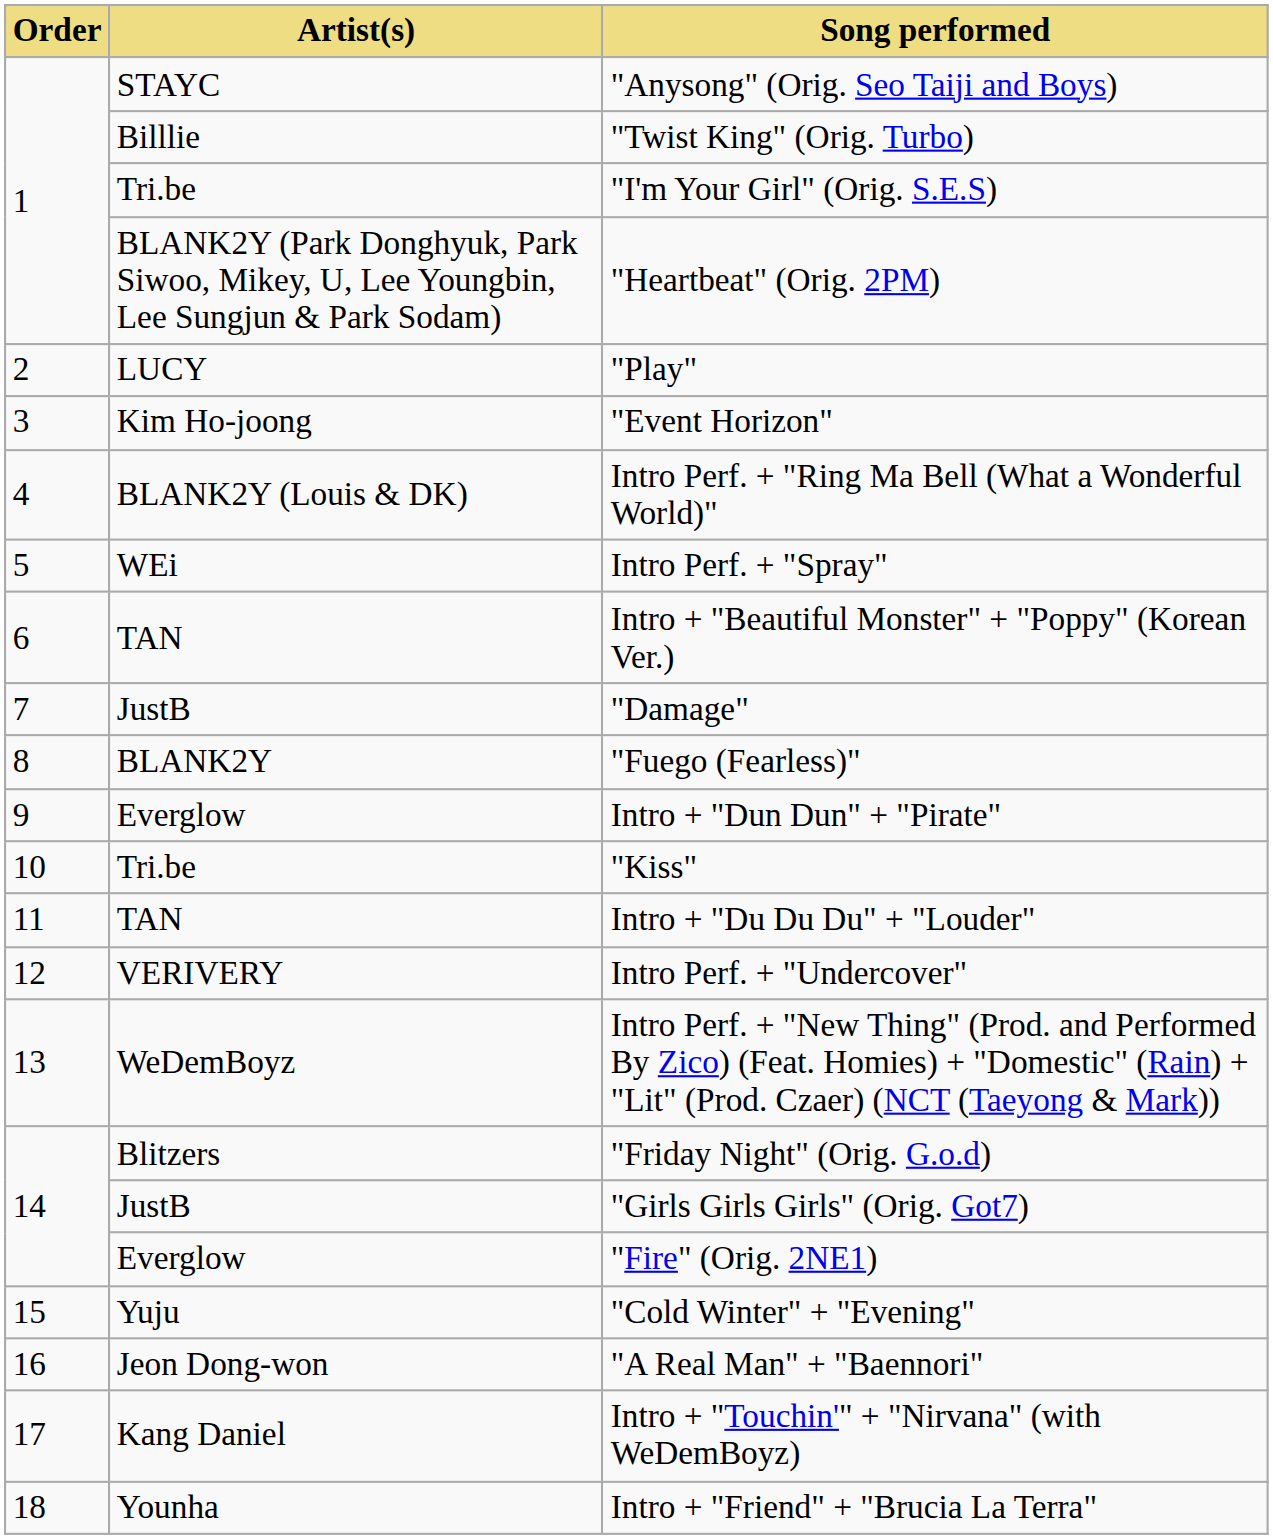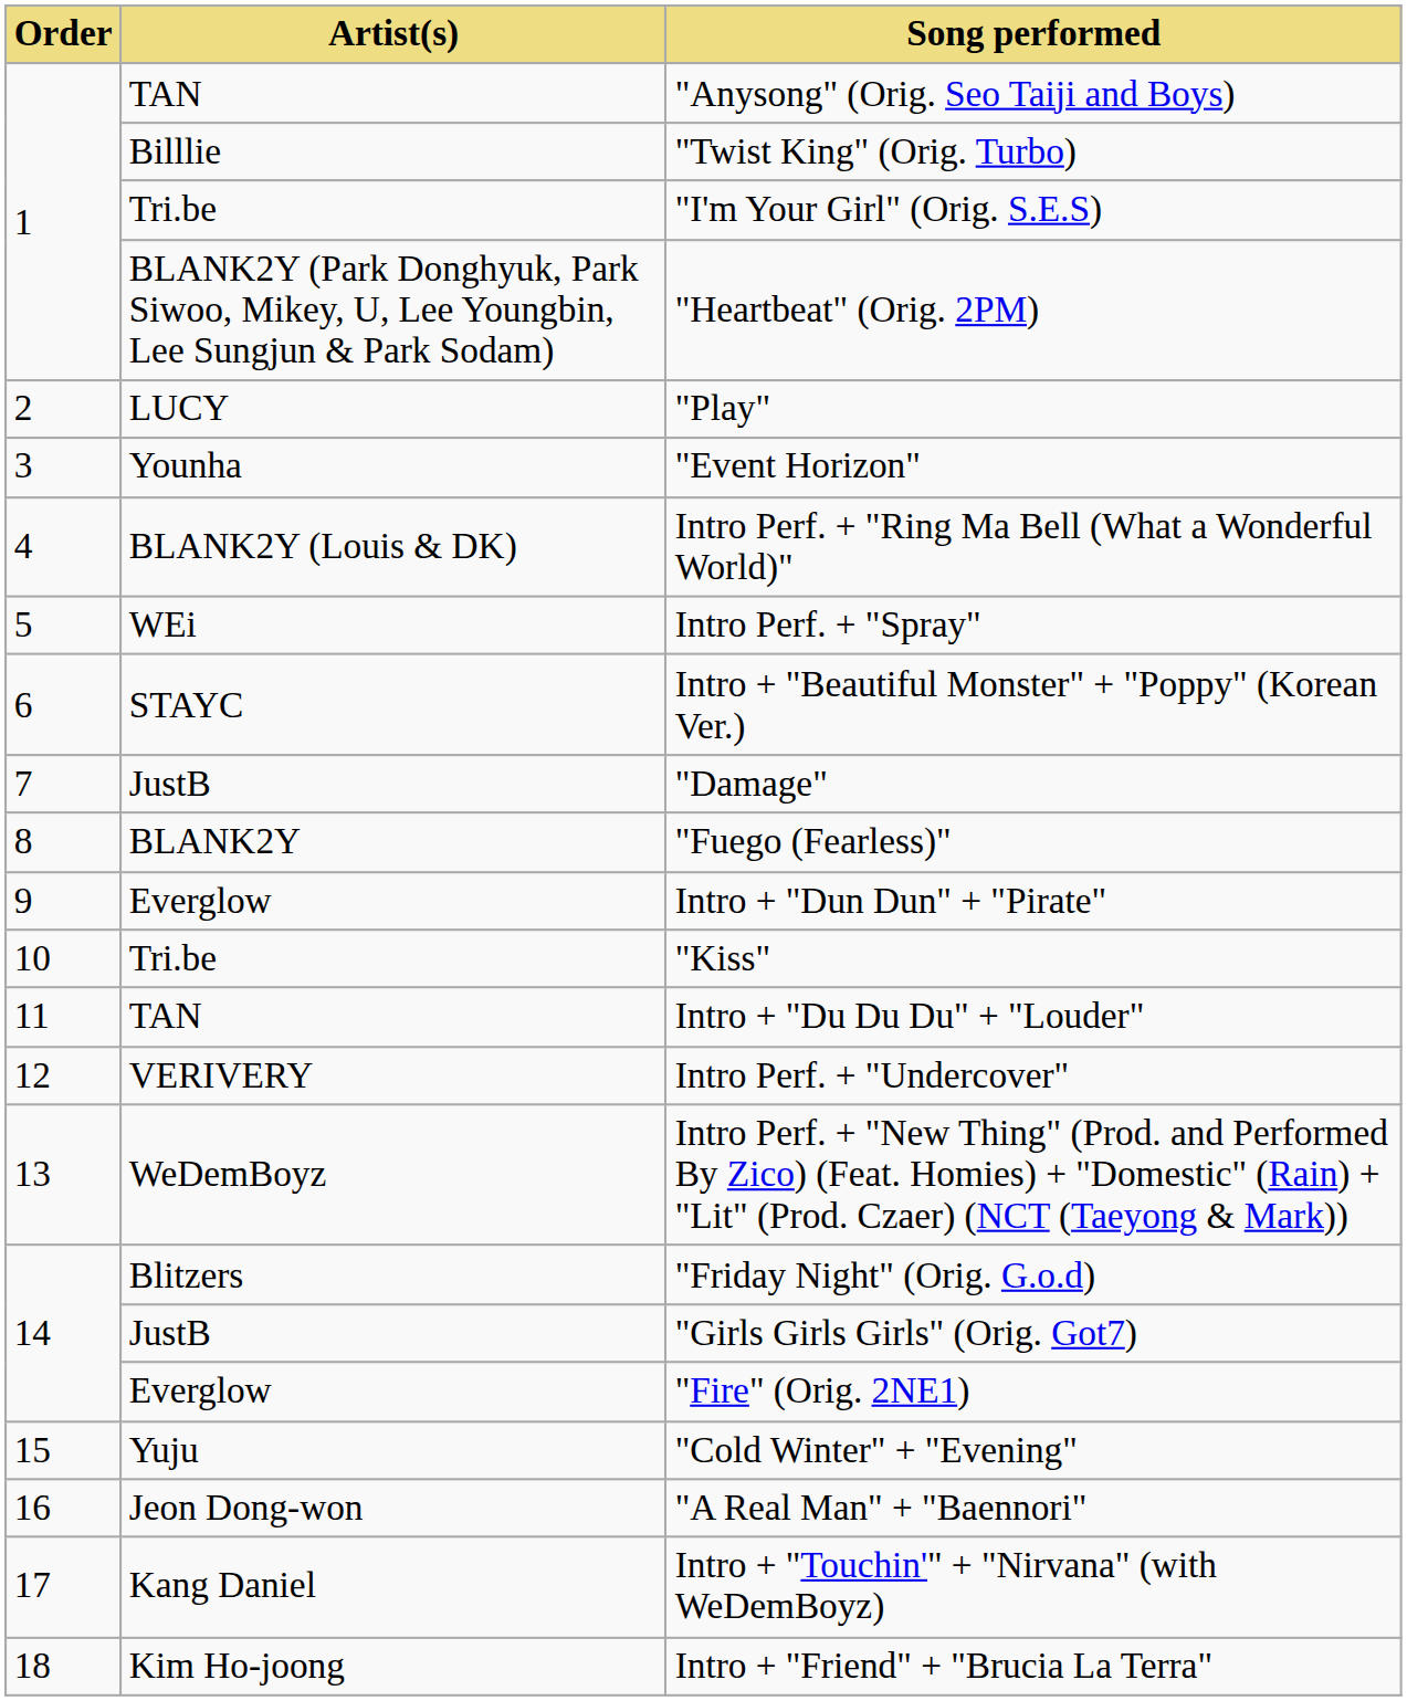 <table class="wikitable">
 <tr>
 <th scope="col" style="background:#EEDD82">Order</th>
 <th scope="col" style="background:#EEDD82">Artist(s)</th>
 <th scope="col" style="background:#EEDD82">Song performed</th>
 </tr>
 <tr>
 <td scope="row" rowspan="4">1</td>
-<td>STAYC</td>
+<td>TAN</td>
 <td>"Anysong" (Orig. <a href='#'>Seo Taiji and Boys</a>)</td>
 </tr>
 <tr>
 <td>Billlie</td>
 <td>"Twist King" (Orig. <a href='#'>Turbo</a>)</td>
 </tr>
 <tr>
 <td>Tri.be</td>
 <td>"I'm Your Girl" (Orig. <a href='#'>S.E.S</a>)</td>
 </tr>
 <tr>
 <td>BLANK2Y (Park Donghyuk, Park Siwoo, Mikey, U, Lee Youngbin, Lee Sungjun & Park Sodam)</td>
 <td>"Heartbeat" (Orig. <a href='#'>2PM</a>)</td>
 </tr>
 <tr>
 <td>2</td>
 <td>LUCY</td>
 <td>"Play"</td>
 </tr>
 <tr>
 <td>3</td>
-<td>Kim Ho-joong</td>
+<td>Younha</td>
 <td>"Event Horizon"</td>
 </tr>
 <tr>
 <td>4</td>
 <td>BLANK2Y (Louis & DK)</td>
 <td>Intro Perf. + "Ring Ma Bell (What a Wonderful World)"</td>
 </tr>
 <tr>
 <td>5</td>
 <td>WEi</td>
 <td>Intro Perf. + "Spray"</td>
 </tr>
 <tr>
 <td>6</td>
-<td>TAN</td>
+<td>STAYC</td>
 <td>Intro + "Beautiful Monster" + "Poppy" (Korean Ver.)</td>
 </tr>
 <tr>
 <td>7</td>
 <td>JustB</td>
 <td>"Damage"</td>
 </tr>
 <tr>
 <td>8</td>
 <td>BLANK2Y</td>
 <td>"Fuego (Fearless)"</td>
 </tr>
 <tr>
 <td>9</td>
 <td>Everglow</td>
 <td>Intro + "Dun Dun" + "Pirate"</td>
 </tr>
 <tr>
 <td>10</td>
 <td>Tri.be</td>
 <td>"Kiss"</td>
 </tr>
 <tr>
 <td>11</td>
 <td>TAN</td>
 <td>Intro + "Du Du Du" + "Louder"</td>
 </tr>
 <tr>
 <td>12</td>
 <td>VERIVERY</td>
 <td>Intro Perf. + "Undercover"</td>
 </tr>
 <tr>
 <td>13</td>
 <td>WeDemBoyz</td>
 <td>Intro Perf. + "New Thing" (Prod. and Performed By <a href='#'>Zico</a>) (Feat. Homies) + "Domestic" (<a href='#'>Rain</a>) + "Lit" (Prod. Czaer) (<a href='#'>NCT</a> (<a href='#'>Taeyong</a> & <a href='#'>Mark</a>))</td>
 </tr>
 <tr>
 <td scope="row" rowspan="3">14</td>
 <td>Blitzers</td>
 <td>"Friday Night" (Orig. <a href='#'>G.o.d</a>)</td>
 </tr>
 <tr>
 <td>JustB</td>
 <td>"Girls Girls Girls" (Orig. <a href='#'>Got7</a>)</td>
 </tr>
 <tr>
 <td>Everglow</td>
 <td>"<a href='#'>Fire</a>" (Orig. <a href='#'>2NE1</a>)</td>
 </tr>
 <tr>
 <td>15</td>
 <td>Yuju</td>
 <td>"Cold Winter" + "Evening"</td>
 </tr>
 <tr>
 <td>16</td>
 <td>Jeon Dong-won</td>
 <td>"A Real Man" + "Baennori"</td>
 </tr>
 <tr>
 <td>17</td>
 <td>Kang Daniel</td>
 <td>Intro + "<a href='#'>Touchin'</a>" + "Nirvana" (with WeDemBoyz)</td>
 </tr>
 <tr>
 <td>18</td>
-<td>Younha</td>
+<td>Kim Ho-joong</td>
 <td>Intro + "Friend" + "Brucia La Terra"</td>
 </tr>
 </table>
